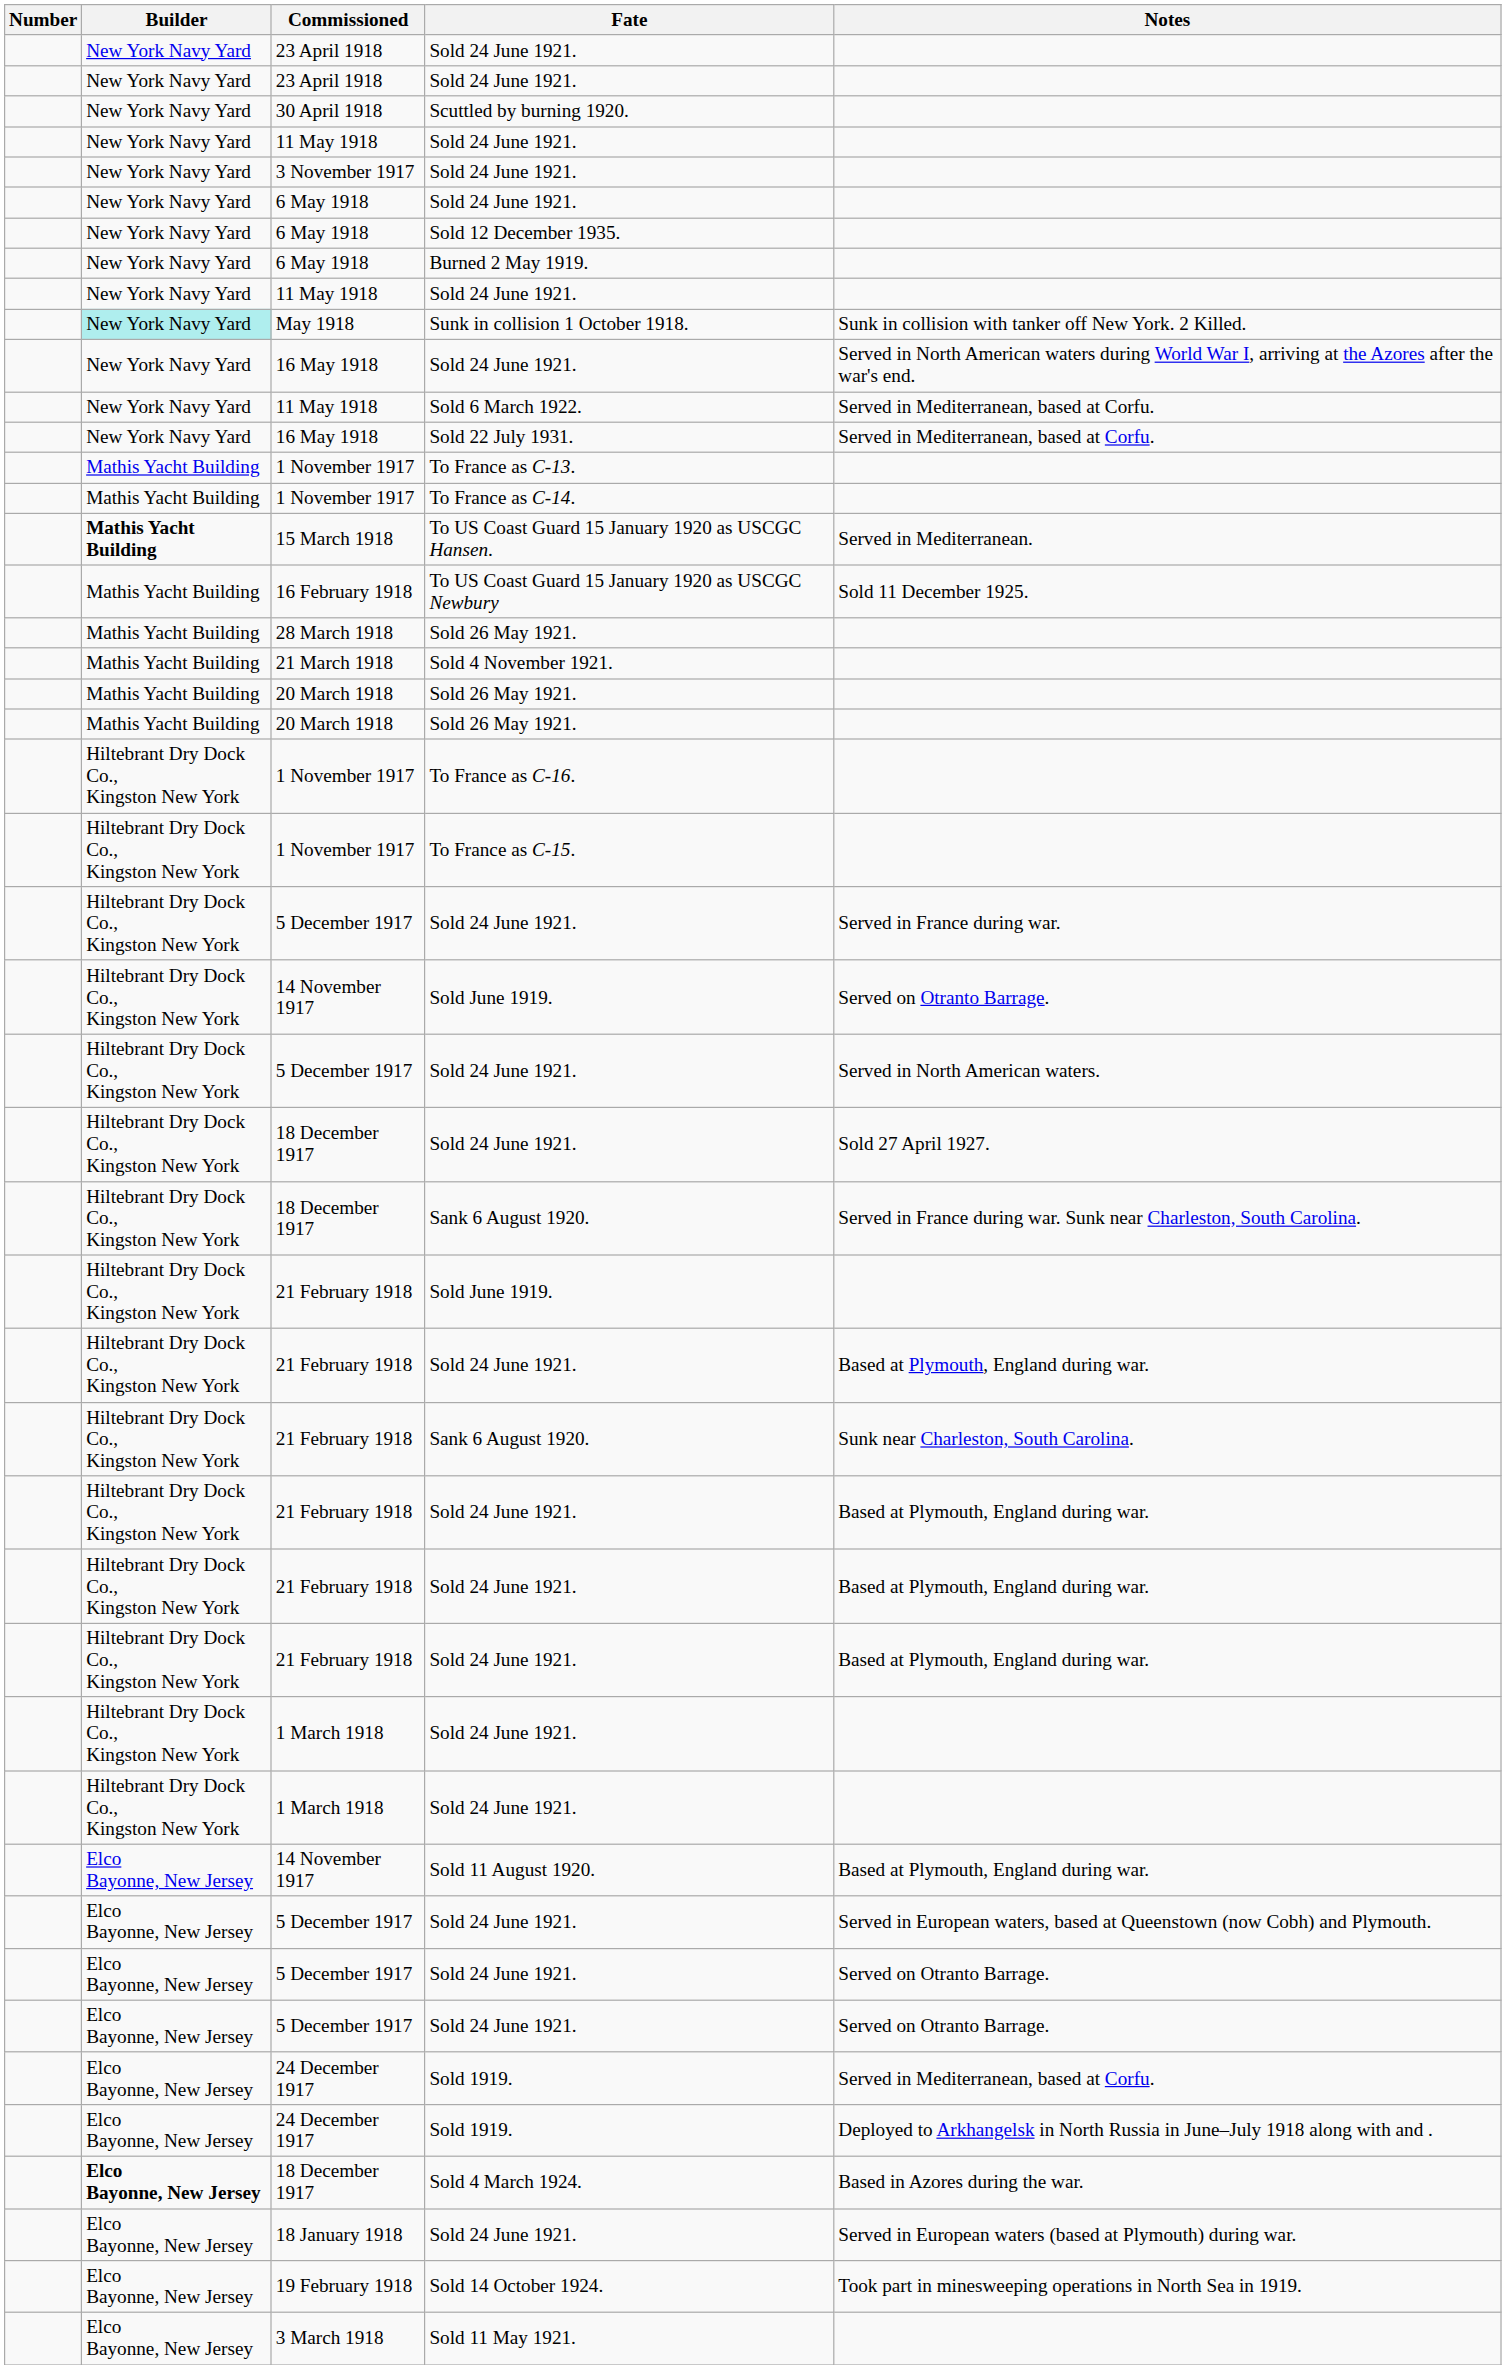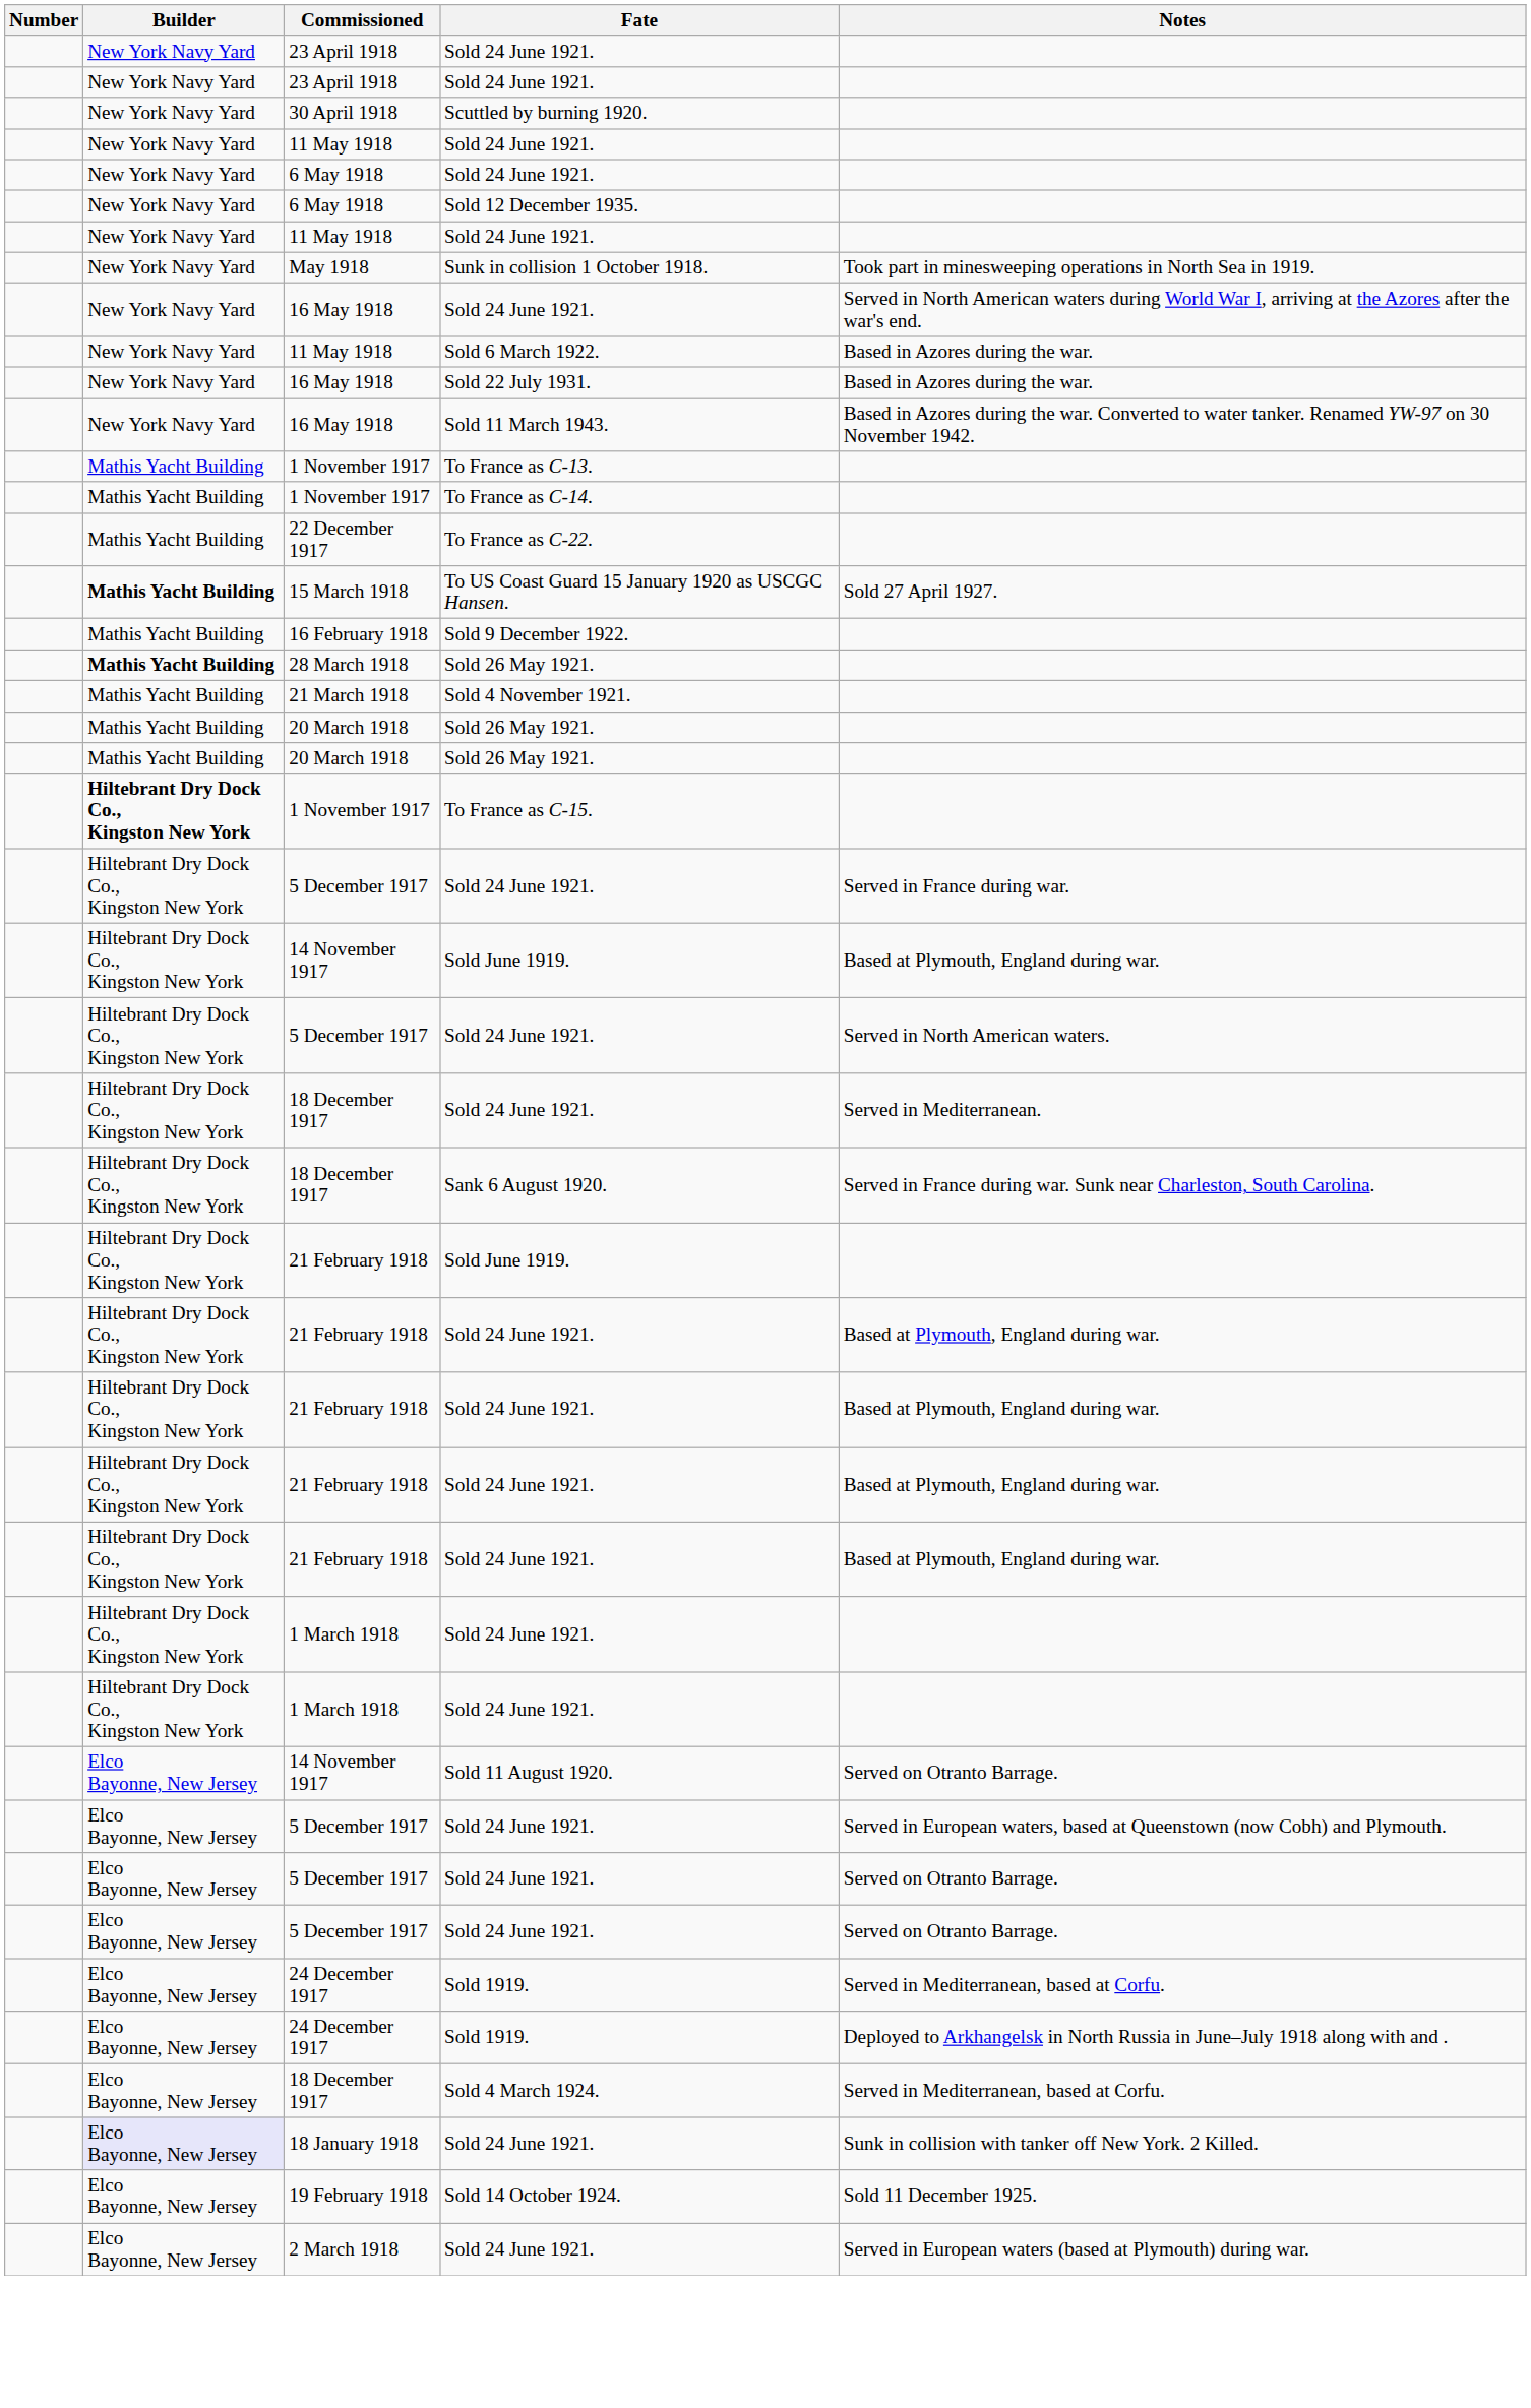 <table class="wikitable">
 <tr>
 <th>Number</th>
 <th>Builder</th>
 <th>Commissioned</th>
 <th>Fate</th>
 <th>Notes</th>
 </tr>
 <tr>
 <td></td>
 <td><a href='#'>New York Navy Yard</a></td>
 <td>23 April 1918</td>
 <td>Sold 24 June 1921.</td>
 <td></td>
 </tr>
 <tr>
 <td></td>
 <td>New York Navy Yard</td>
 <td>23 April 1918</td>
 <td>Sold 24 June 1921.</td>
 <td></td>
 </tr>
 <tr>
 <td></td>
 <td>New York Navy Yard</td>
 <td>30 April 1918</td>
 <td>Scuttled by burning 1920.</td>
 <td></td>
 </tr>
 <tr>
 <td></td>
 <td>New York Navy Yard</td>
 <td>11 May 1918</td>
 <td>Sold 24 June 1921.</td>
 <td></td>
 </tr>
 <tr>
 <td></td>
 <td>New York Navy Yard</td>
-<td>3 November 1917</td>
-<td>Sold 24 June 1921.</td>
-<td></td>
-</tr>
-<tr>
-<td></td>
-<td>New York Navy Yard</td>
 <td>6 May 1918</td>
 <td>Sold 24 June 1921.</td>
 <td></td>
 </tr>
 <tr>
 <td></td>
 <td>New York Navy Yard</td>
 <td>6 May 1918</td>
 <td>Sold 12 December 1935.</td>
 <td></td>
 </tr>
 <tr>
 <td></td>
 <td>New York Navy Yard</td>
-<td>6 May 1918</td>
-<td>Burned 2 May 1919.</td>
-<td></td>
-</tr>
-<tr>
-<td></td>
-<td>New York Navy Yard</td>
 <td>11 May 1918</td>
 <td>Sold 24 June 1921.</td>
 <td></td>
 </tr>
 <tr>
 <td></td>
-<td style="background: paleturquoise;">New York Navy Yard</td>
+<td>New York Navy Yard</td>
 <td>May 1918</td>
 <td>Sunk in collision 1 October 1918.</td>
-<td>Sunk in collision with tanker off New York. 2 Killed.</td>
+<td>Took part in minesweeping operations in North Sea in 1919.</td>
 </tr>
 <tr>
 <td></td>
 <td>New York Navy Yard</td>
 <td>16 May 1918</td>
 <td>Sold 24 June 1921.</td>
 <td>Served in North American waters during <a href='#'>World War I</a>, arriving at <a href='#'>the Azores</a> after the war's end.</td>
 </tr>
 <tr>
 <td></td>
 <td>New York Navy Yard</td>
 <td>11 May 1918</td>
 <td>Sold 6 March 1922.</td>
-<td>Served in Mediterranean, based at Corfu.</td>
+<td>Based in Azores during the war.</td>
 </tr>
 <tr>
 <td></td>
 <td>New York Navy Yard</td>
 <td>16 May 1918</td>
 <td>Sold 22 July 1931.</td>
-<td>Served in Mediterranean, based at <a href='#'>Corfu</a>.</td>
+<td>Based in Azores during the war.</td>
+</tr>
+<tr>
+<td></td>
+<td>New York Navy Yard</td>
+<td>16 May 1918</td>
+<td>Sold 11 March 1943.</td>
+<td>Based in Azores during the war. Converted to water tanker. Renamed <em>YW-97</em> on 30 November 1942.</td>
 </tr>
 <tr>
 <td></td>
 <td><a href='#'>Mathis Yacht Building</a></td>
 <td>1 November 1917</td>
 <td>To France as <em>C-13</em>.</td>
 <td></td>
 </tr>
 <tr>
 <td></td>
 <td>Mathis Yacht Building</td>
 <td>1 November 1917</td>
 <td>To France as <em>C-14</em>.</td>
 <td></td>
 </tr>
 <tr>
 <td></td>
+<td>Mathis Yacht Building</td>
+<td>22 December 1917</td>
+<td>To France as <em>C-22</em>.</td>
+<td></td>
+</tr>
+<tr>
+<td></td>
 <td><strong>Mathis Yacht Building</strong></td>
 <td>15 March 1918</td>
 <td>To US Coast Guard 15 January 1920 as USCGC <em>Hansen</em>.</td>
-<td>Served in Mediterranean.</td>
+<td>Sold 27 April 1927.</td>
 </tr>
 <tr>
 <td></td>
 <td>Mathis Yacht Building</td>
 <td>16 February 1918</td>
-<td>To US Coast Guard 15 January 1920 as USCGC <em>Newbury</em></td>
-<td>Sold 11 December 1925.</td>
+<td>Sold 9 December 1922.</td>
+<td></td>
 </tr>
 <tr>
 <td></td>
-<td>Mathis Yacht Building</td>
+<td><strong>Mathis Yacht Building</strong></td>
 <td>28 March 1918</td>
 <td>Sold 26 May 1921.</td>
 <td></td>
 </tr>
 <tr>
 <td></td>
 <td>Mathis Yacht Building</td>
 <td>21 March 1918</td>
 <td>Sold 4 November 1921.</td>
 </tr>
 <tr>
 <td></td>
 <td>Mathis Yacht Building</td>
 <td>20 March 1918</td>
 <td>Sold 26 May 1921.</td>
 <td></td>
 </tr>
 <tr>
 <td></td>
 <td>Mathis Yacht Building</td>
 <td>20 March 1918</td>
 <td>Sold 26 May 1921.</td>
 <td></td>
 </tr>
 <tr>
 <td></td>
-<td>Hiltebrant Dry Dock Co.,<br>Kingston New York</td>
-<td>1 November 1917</td>
-<td>To France as <em>C-16</em>.</td>
-<td></td>
-</tr>
-<tr>
-<td></td>
-<td>Hiltebrant Dry Dock Co.,<br>Kingston New York</td>
+<td><strong>Hiltebrant Dry Dock Co.,<br>Kingston New York</strong></td>
 <td>1 November 1917</td>
 <td>To France as <em>C-15</em>.</td>
 <td></td>
 </tr>
 <tr>
 <td></td>
 <td>Hiltebrant Dry Dock Co.,<br>Kingston New York</td>
 <td>5 December 1917</td>
 <td>Sold 24 June 1921.</td>
 <td>Served in France during war.</td>
 </tr>
 <tr>
 <td></td>
 <td>Hiltebrant Dry Dock Co.,<br>Kingston New York</td>
 <td>14 November 1917</td>
 <td>Sold June 1919.</td>
-<td>Served on <a href='#'>Otranto Barrage</a>.</td>
+<td>Based at Plymouth, England during war.</td>
 </tr>
 <tr>
 <td></td>
 <td>Hiltebrant Dry Dock Co.,<br>Kingston New York</td>
 <td>5 December 1917</td>
 <td>Sold 24 June 1921.</td>
 <td>Served in North American waters.</td>
 </tr>
 <tr>
 <td></td>
 <td>Hiltebrant Dry Dock Co.,<br>Kingston New York</td>
 <td>18 December 1917</td>
 <td>Sold 24 June 1921.</td>
-<td>Sold 27 April 1927.</td>
+<td>Served in Mediterranean.</td>
 </tr>
 <tr>
 <td></td>
 <td>Hiltebrant Dry Dock Co.,<br>Kingston New York</td>
 <td>18 December 1917</td>
 <td>Sank 6 August 1920.</td>
 <td>Served in France during war. Sunk near <a href='#'>Charleston, South Carolina</a>.</td>
 </tr>
 <tr>
 <td></td>
 <td>Hiltebrant Dry Dock Co.,<br>Kingston New York</td>
 <td>21 February 1918</td>
 <td>Sold June 1919.</td>
 <td></td>
 </tr>
 <tr>
 <td></td>
 <td>Hiltebrant Dry Dock Co.,<br>Kingston New York</td>
 <td>21 February 1918</td>
 <td>Sold 24 June 1921.</td>
 <td>Based at <a href='#'>Plymouth</a>, England during war.</td>
-</tr>
-<tr>
-<td></td>
-<td>Hiltebrant Dry Dock Co.,<br>Kingston New York</td>
-<td>21 February 1918</td>
-<td>Sank 6 August 1920.</td>
-<td>Sunk near <a href='#'>Charleston, South Carolina</a>.</td>
 </tr>
 <tr>
 <td></td>
 <td>Hiltebrant Dry Dock Co.,<br>Kingston New York</td>
 <td>21 February 1918</td>
 <td>Sold 24 June 1921.</td>
 <td>Based at Plymouth, England during war.</td>
 </tr>
 <tr>
 <td></td>
 <td>Hiltebrant Dry Dock Co.,<br>Kingston New York</td>
 <td>21 February 1918</td>
 <td>Sold 24 June 1921.</td>
 <td>Based at Plymouth, England during war.</td>
 </tr>
 <tr>
 <td></td>
 <td>Hiltebrant Dry Dock Co.,<br>Kingston New York</td>
 <td>21 February 1918</td>
 <td>Sold 24 June 1921.</td>
 <td>Based at Plymouth, England during war.</td>
 </tr>
 <tr>
 <td></td>
 <td>Hiltebrant Dry Dock Co.,<br>Kingston New York</td>
 <td>1 March 1918</td>
 <td>Sold 24 June 1921.</td>
 <td></td>
 </tr>
 <tr>
 <td></td>
 <td>Hiltebrant Dry Dock Co.,<br>Kingston New York</td>
 <td>1 March 1918</td>
 <td>Sold 24 June 1921.</td>
 <td></td>
 </tr>
 <tr>
 <td></td>
 <td><a href='#'>Elco</a><br><a href='#'>Bayonne, New Jersey</a></td>
 <td>14 November 1917</td>
 <td>Sold 11 August 1920.</td>
-<td>Based at Plymouth, England during war.</td>
+<td>Served on Otranto Barrage.</td>
 </tr>
 <tr>
 <td></td>
 <td>Elco<br>Bayonne, New Jersey</td>
 <td>5 December 1917</td>
 <td>Sold 24 June 1921.</td>
 <td>Served in European waters, based at Queenstown (now Cobh) and Plymouth.</td>
 </tr>
 <tr>
 <td></td>
 <td>Elco<br>Bayonne, New Jersey</td>
 <td>5 December 1917</td>
 <td>Sold 24 June 1921.</td>
 <td>Served on Otranto Barrage.</td>
 </tr>
 <tr>
 <td></td>
 <td>Elco<br>Bayonne, New Jersey</td>
 <td>5 December 1917</td>
 <td>Sold 24 June 1921.</td>
 <td>Served on Otranto Barrage.</td>
 </tr>
 <tr>
 <td></td>
 <td>Elco<br>Bayonne, New Jersey</td>
 <td>24 December 1917</td>
 <td>Sold 1919.</td>
 <td>Served in Mediterranean, based at <a href='#'>Corfu</a>.</td>
 </tr>
 <tr>
 <td></td>
 <td>Elco<br>Bayonne, New Jersey</td>
 <td>24 December 1917</td>
 <td>Sold 1919.</td>
 <td>Deployed to <a href='#'>Arkhangelsk</a> in North Russia in June–July 1918 along with  and .</td>
 </tr>
 <tr>
 <td></td>
-<td><strong>Elco<br>Bayonne, New Jersey</strong></td>
+<td>Elco<br>Bayonne, New Jersey</td>
 <td>18 December 1917</td>
 <td>Sold 4 March 1924.</td>
-<td>Based in Azores during the war.</td>
+<td>Served in Mediterranean, based at Corfu.</td>
 </tr>
 <tr>
 <td></td>
-<td>Elco<br>Bayonne, New Jersey</td>
+<td style="background: lavender;">Elco<br>Bayonne, New Jersey</td>
 <td>18 January 1918</td>
 <td>Sold 24 June 1921.</td>
-<td>Served in European waters (based at Plymouth) during war.</td>
+<td>Sunk in collision with tanker off New York. 2 Killed.</td>
 </tr>
 <tr>
 <td></td>
 <td>Elco<br>Bayonne, New Jersey</td>
 <td>19 February 1918</td>
 <td>Sold 14 October 1924.</td>
-<td>Took part in minesweeping operations in North Sea in 1919.</td>
+<td>Sold 11 December 1925.</td>
 </tr>
 <tr>
 <td></td>
 <td>Elco<br>Bayonne, New Jersey</td>
-<td>3 March 1918</td>
-<td>Sold 11 May 1921.</td>
-<td></td>
+<td>2 March 1918</td>
+<td>Sold 24 June 1921.</td>
+<td>Served in European waters (based at Plymouth) during war.</td>
 </tr>
 </table>
